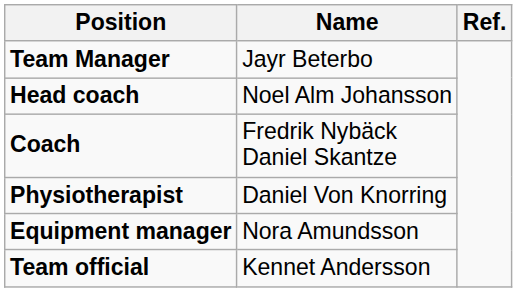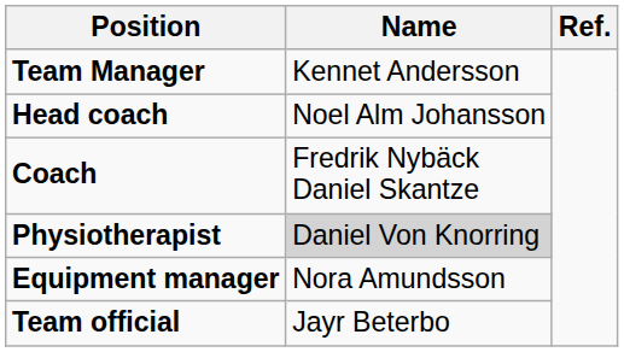 <table class="wikitable">
 <tr>
 <th>Position</th>
 <th>Name</th>
 <th>Ref.</th>
 </tr>
 <tr>
 <td><strong>Team Manager </strong></td>
-<td>Jayr Beterbo</td>
+<td>Kennet Andersson</td>
 <td rowspan=7></td>
 </tr>
 <tr>
 <td><strong>Head coach</strong></td>
 <td>Noel Alm Johansson</td>
 </tr>
 <tr>
 <td><strong>Coach</strong></td>
 <td>Fredrik Nybäck <br> Daniel Skantze</td>
 </tr>
 <tr>
 <td><strong>Physiotherapist</strong></td>
-<td>Daniel Von Knorring</td>
+<td style="background: lightgrey;">Daniel Von Knorring</td>
 </tr>
 <tr>
 <td><strong>Equipment manager</strong></td>
 <td>Nora Amundsson</td>
 </tr>
 <tr>
 <td><strong>Team official</strong></td>
-<td>Kennet Andersson</td>
+<td>Jayr Beterbo</td>
 </tr>
 </table>
